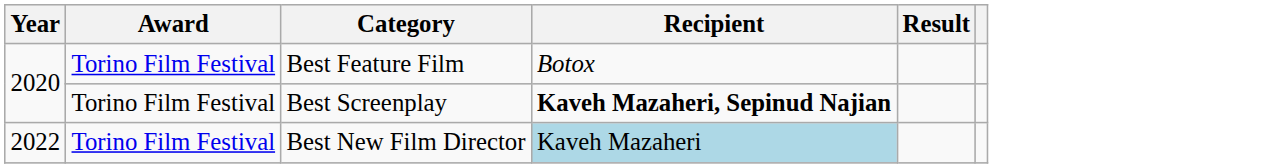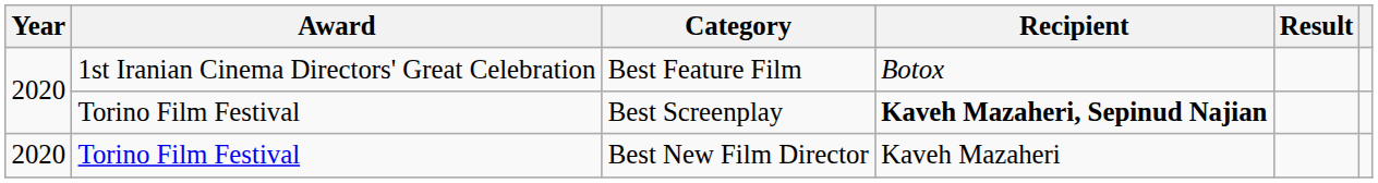 <table class="wikitable sortable">
 <tr>
 <th>Year</th>
 <th>Award</th>
 <th>Category</th>
 <th>Recipient</th>
 <th>Result</th>
 <th></th>
 </tr>
 <tr>
 <td rowspan=2>2020</td>
-<td><a href='#'>Torino Film Festival</a></td>
+<td>1st Iranian Cinema Directors' Great Celebration</td>
 <td>Best Feature Film</td>
 <td><em>Botox</em></td>
 <td></td>
 <td></td>
 </tr>
 <tr>
 <td>Torino Film Festival</td>
 <td>Best Screenplay</td>
 <td><strong>Kaveh Mazaheri, Sepinud Najian</strong></td>
 <td></td>
 <td></td>
 </tr>
 <tr>
-<td>2022</td>
+<td>2020</td>
 <td><a href='#'>Torino Film Festival</a></td>
 <td>Best New Film Director</td>
-<td style="background: lightblue;">Kaveh Mazaheri</td>
+<td>Kaveh Mazaheri</td>
 <td></td>
 <td></td>
 </tr>
 </table>
